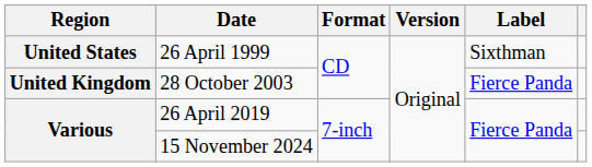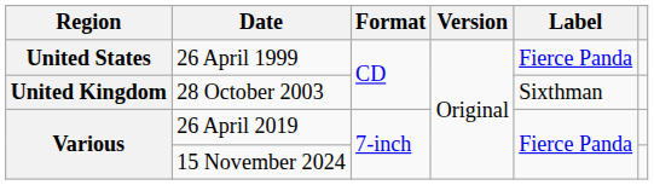 <table class="wikitable plainrowheaders">
 <tr>
 <th scope="col">Region</th>
 <th scope="col">Date</th>
 <th scope="col">Format</th>
 <th scope="col">Version</th>
 <th scope="col">Label</th>
 <th scope="col"></th>
 </tr>
 <tr>
 <th scope="row">United States</th>
 <td>26 April 1999</td>
 <td rowspan="2"><a href='#'>CD</a></td>
 <td rowspan="4">Original</td>
-<td>Sixthman</td>
+<td><a href='#'>Fierce Panda</a></td>
 <td style="text-align:center;"></td>
 </tr>
 <tr>
 <th scope="row">United Kingdom</th>
 <td>28 October 2003</td>
-<td><a href='#'>Fierce Panda</a></td>
+<td>Sixthman</td>
 <td style="text-align:center;"></td>
 </tr>
 <tr>
 <th rowspan="2" scope="row">Various</th>
 <td>26 April 2019</td>
 <td rowspan="2"><a href='#'>7-inch</a></td>
 <td rowspan="2"><a href='#'>Fierce Panda</a></td>
 <td style="text-align:center;"></td>
 </tr>
 <tr>
 <td>15 November 2024</td>
 <td style="text-align:center;"></td>
 </tr>
 </table>
